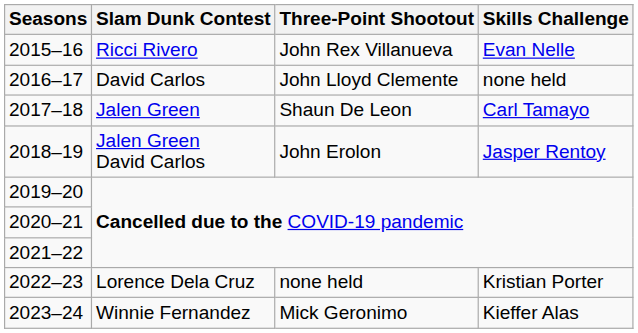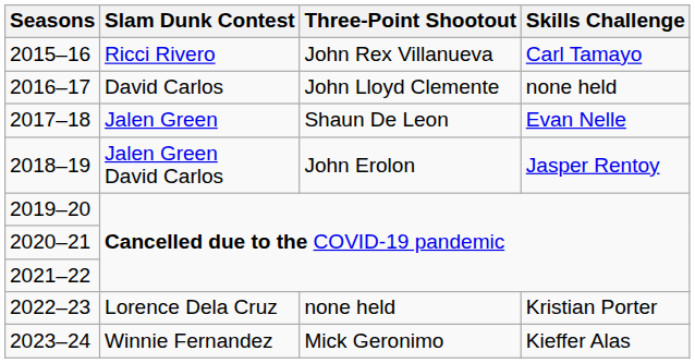 <table class="wikitable">
 <tr>
 <th>Seasons</th>
 <th>Slam Dunk Contest</th>
 <th>Three-Point Shootout</th>
 <th>Skills Challenge</th>
 </tr>
 <tr>
 <td>2015–16</td>
 <td><a href='#'>Ricci Rivero</a></td>
 <td>John Rex Villanueva</td>
-<td><a href='#'>Evan Nelle</a></td>
+<td><a href='#'>Carl Tamayo</a></td>
 </tr>
 <tr>
 <td>2016–17</td>
 <td>David Carlos</td>
 <td>John Lloyd Clemente</td>
 <td>none held</td>
 </tr>
 <tr>
 <td>2017–18</td>
 <td><a href='#'>Jalen Green</a></td>
 <td>Shaun De Leon</td>
-<td><a href='#'>Carl Tamayo</a></td>
+<td><a href='#'>Evan Nelle</a></td>
 </tr>
 <tr>
 <td>2018–19</td>
 <td><a href='#'>Jalen Green</a><br>David Carlos</td>
 <td>John Erolon</td>
 <td><a href='#'>Jasper Rentoy</a></td>
 </tr>
 <tr>
 <td>2019–20</td>
 <td colspan="3" rowspan="3"><strong>Cancelled due to the</strong> <a href='#'>COVID-19 pandemic</a></td>
 </tr>
 <tr>
 <td>2020–21</td>
 </tr>
 <tr>
 <td>2021–22</td>
 </tr>
 <tr>
 <td>2022–23</td>
 <td>Lorence Dela Cruz</td>
 <td>none held</td>
 <td>Kristian Porter</td>
 </tr>
 <tr>
 <td>2023–24</td>
 <td>Winnie Fernandez</td>
 <td>Mick Geronimo</td>
 <td>Kieffer Alas</td>
 </tr>
 </table>
